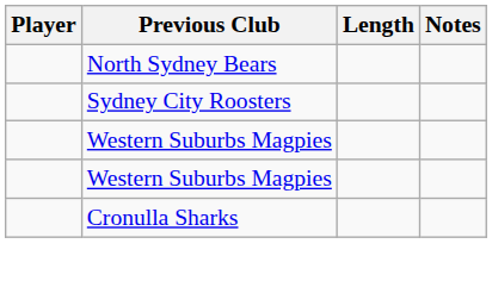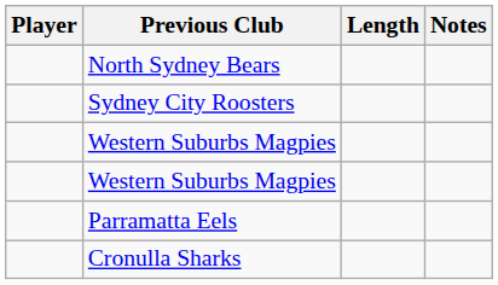 <table class="wikitable" style="font-size:90%">
 <tr bgcolor="#efefef">
 <th>Player</th>
 <th>Previous Club</th>
 <th>Length</th>
 <th>Notes</th>
 </tr>
 <tr>
 <td align=left></td>
 <td><a href='#'>North Sydney Bears</a></td>
 <td></td>
 <td></td>
 </tr>
 <tr>
 <td align=left></td>
 <td><a href='#'>Sydney City Roosters</a></td>
 <td></td>
 <td></td>
 </tr>
 <tr>
 <td align=left></td>
 <td><a href='#'>Western Suburbs Magpies</a></td>
 <td></td>
 <td></td>
 </tr>
 <tr>
 <td align=left></td>
 <td><a href='#'>Western Suburbs Magpies</a></td>
 <td></td>
 <td></td>
 </tr>
 <tr>
 <td align=left></td>
+<td><a href='#'>Parramatta Eels</a></td>
+<td></td>
+<td></td>
+</tr>
+<tr>
+<td align=left></td>
 <td><a href='#'>Cronulla Sharks</a></td>
 <td></td>
 <td></td>
 </tr>
 </table>
